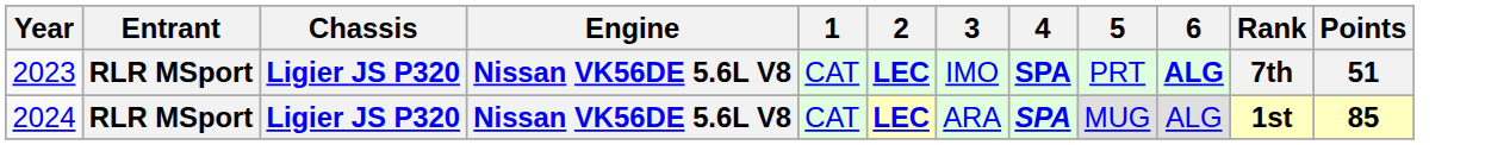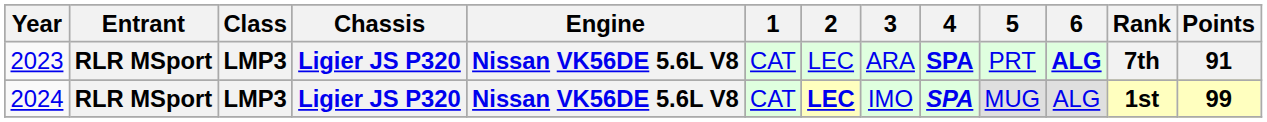 <table class="wikitable" style="text-align:center; font-size:85%">
 <tr>
 <th>Year</th>
 <th>Entrant</th>
+<th>Class</th>
 <th>Chassis</th>
 <th>Engine</th>
 <th>1</th>
 <th>2</th>
 <th>3</th>
 <th>4</th>
 <th>5</th>
 <th>6</th>
 <th>Rank</th>
 <th>Points</th>
 </tr>
 <tr>
 <td><a href='#'>2023</a></td>
 <th nowrap>RLR MSport</th>
+<th>LMP3</th>
 <th nowrap><a href='#'>Ligier JS P320</a></th>
 <th nowrap><a href='#'>Nissan</a> <a href='#'>VK56DE</a> 5.6L V8</th>
 <td style="background:#DFFFDF;"><a href='#'>CAT</a><br></td>
-<td style="background:#DFFFDF;"><strong><a href='#'>LEC</a><br></strong></td>
-<td style="background:#DFFFDF;"><a href='#'>IMO</a><br></td>
+<td style="background:#DFFFDF;"><a href='#'>LEC</a><br></td>
+<td style="background:#DFFFDF;"><a href='#'>ARA</a><br></td>
 <td style="background:#DFFFDF;"><strong><a href='#'>SPA</a><br></strong></td>
 <td style="background:#DFFFDF;"><a href='#'>PRT</a><br></td>
 <td style="background:#DFFFDF;"><strong><a href='#'>ALG</a></strong><br></td>
 <th>7th</th>
-<th>51</th>
+<th>91</th>
 </tr>
 <tr>
 <td><a href='#'>2024</a></td>
 <th nowrap>RLR MSport</th>
+<th>LMP3</th>
 <th nowrap><a href='#'>Ligier JS P320</a></th>
 <th nowrap><a href='#'>Nissan</a> <a href='#'>VK56DE</a> 5.6L V8</th>
 <td style="background:#DFFFDF;"><a href='#'>CAT</a><br></td>
 <td style="background:#FFFFBF;"><strong><a href='#'>LEC</a></strong><br></td>
-<td style="background:#DFFFDF;"><a href='#'>ARA</a><br></td>
+<td style="background:#DFFFDF;"><a href='#'>IMO</a><br></td>
 <td style="background:#DFFFDF;"><strong><em><a href='#'>SPA</a></em></strong><br></td>
 <td style="background:#DFDFDF;"><a href='#'>MUG</a><br></td>
 <td style="background:#DFDFDF;"><a href='#'>ALG</a><br></td>
 <th style="background:#FFFFBF;">1st</th>
-<th style="background:#FFFFBF;">85</th>
+<th style="background:#FFFFBF;">99</th>
 </tr>
 </table>
